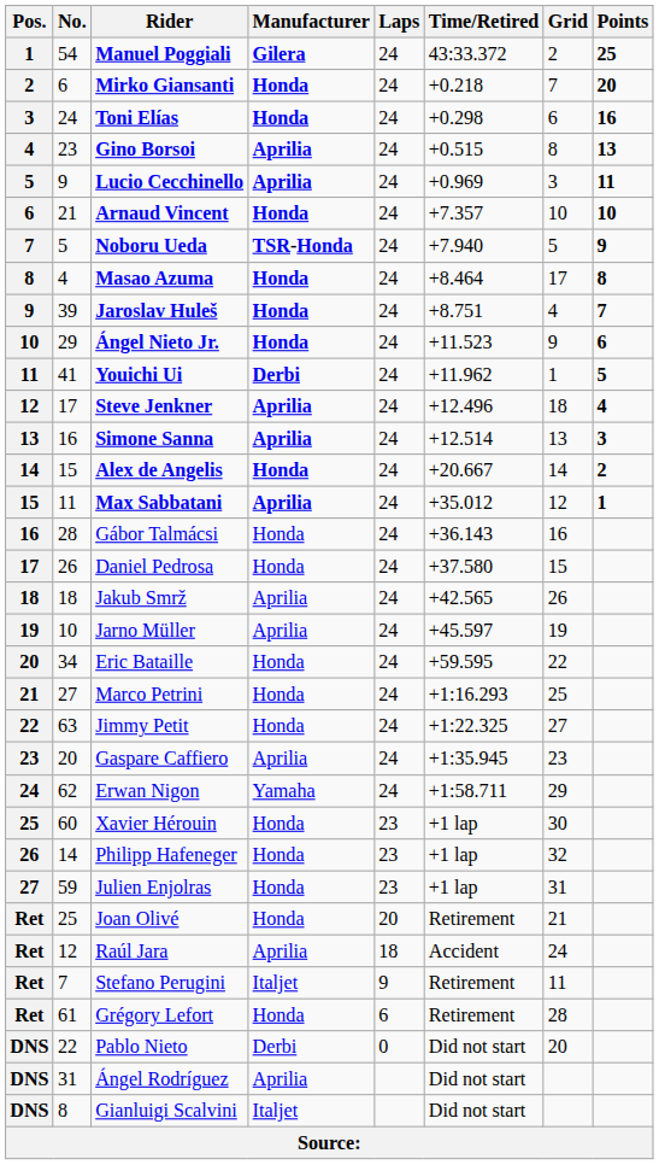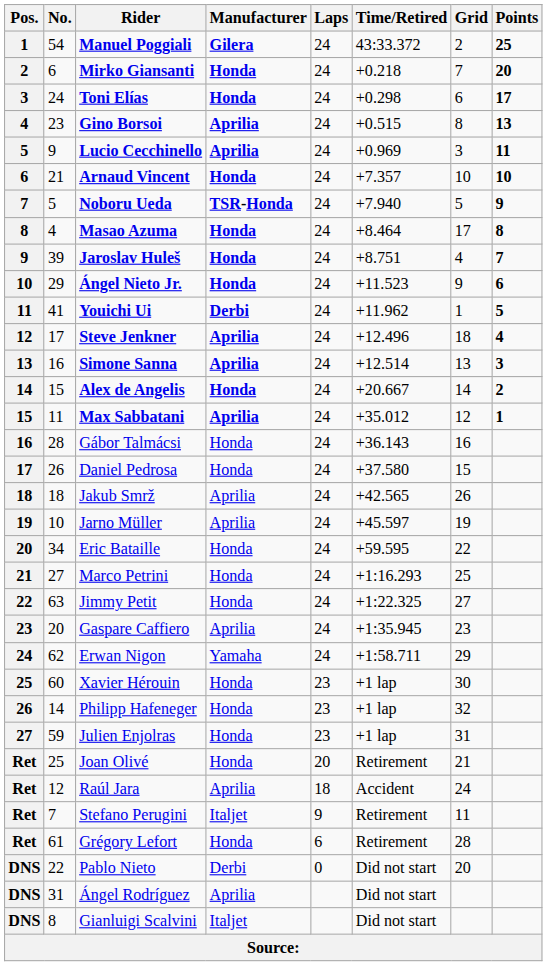 <table class="wikitable" style="font-size: 95%;">
 <tr>
 <th>Pos.</th>
 <th>No.</th>
 <th>Rider</th>
 <th>Manufacturer</th>
 <th>Laps</th>
 <th>Time/Retired</th>
 <th>Grid</th>
 <th>Points</th>
 </tr>
 <tr>
 <th>1</th>
 <td>54</td>
 <td> <strong><a href='#'>Manuel Poggiali</a></strong></td>
 <td><strong><a href='#'>Gilera</a></strong></td>
 <td>24</td>
 <td>43:33.372</td>
 <td>2</td>
 <td><strong>25</strong></td>
 </tr>
 <tr>
 <th>2</th>
 <td>6</td>
 <td> <strong><a href='#'>Mirko Giansanti</a></strong></td>
 <td><strong><a href='#'>Honda</a></strong></td>
 <td>24</td>
 <td>+0.218</td>
 <td>7</td>
 <td><strong>20</strong></td>
 </tr>
 <tr>
 <th>3</th>
 <td>24</td>
 <td> <strong><a href='#'>Toni Elías</a></strong></td>
 <td><strong><a href='#'>Honda</a></strong></td>
 <td>24</td>
 <td>+0.298</td>
 <td>6</td>
-<td><strong>16</strong></td>
+<td><strong>17</strong></td>
 </tr>
 <tr>
 <th>4</th>
 <td>23</td>
 <td> <strong><a href='#'>Gino Borsoi</a></strong></td>
 <td><strong><a href='#'>Aprilia</a></strong></td>
 <td>24</td>
 <td>+0.515</td>
 <td>8</td>
 <td><strong>13</strong></td>
 </tr>
 <tr>
 <th>5</th>
 <td>9</td>
 <td> <strong><a href='#'>Lucio Cecchinello</a></strong></td>
 <td><strong><a href='#'>Aprilia</a></strong></td>
 <td>24</td>
 <td>+0.969</td>
 <td>3</td>
 <td><strong>11</strong></td>
 </tr>
 <tr>
 <th>6</th>
 <td>21</td>
 <td> <strong><a href='#'>Arnaud Vincent</a></strong></td>
 <td><strong><a href='#'>Honda</a></strong></td>
 <td>24</td>
 <td>+7.357</td>
 <td>10</td>
 <td><strong>10</strong></td>
 </tr>
 <tr>
 <th>7</th>
 <td>5</td>
 <td> <strong><a href='#'>Noboru Ueda</a></strong></td>
 <td><strong><a href='#'>TSR</a>-<a href='#'>Honda</a></strong></td>
 <td>24</td>
 <td>+7.940</td>
 <td>5</td>
 <td><strong>9</strong></td>
 </tr>
 <tr>
 <th>8</th>
 <td>4</td>
 <td> <strong><a href='#'>Masao Azuma</a></strong></td>
 <td><strong><a href='#'>Honda</a></strong></td>
 <td>24</td>
 <td>+8.464</td>
 <td>17</td>
 <td><strong>8</strong></td>
 </tr>
 <tr>
 <th>9</th>
 <td>39</td>
 <td> <strong><a href='#'>Jaroslav Huleš</a></strong></td>
 <td><strong><a href='#'>Honda</a></strong></td>
 <td>24</td>
 <td>+8.751</td>
 <td>4</td>
 <td><strong>7</strong></td>
 </tr>
 <tr>
 <th>10</th>
 <td>29</td>
 <td> <strong><a href='#'>Ángel Nieto Jr.</a></strong></td>
 <td><strong><a href='#'>Honda</a></strong></td>
 <td>24</td>
 <td>+11.523</td>
 <td>9</td>
 <td><strong>6</strong></td>
 </tr>
 <tr>
 <th>11</th>
 <td>41</td>
 <td> <strong><a href='#'>Youichi Ui</a></strong></td>
 <td><strong><a href='#'>Derbi</a></strong></td>
 <td>24</td>
 <td>+11.962</td>
 <td>1</td>
 <td><strong>5</strong></td>
 </tr>
 <tr>
 <th>12</th>
 <td>17</td>
 <td> <strong><a href='#'>Steve Jenkner</a></strong></td>
 <td><strong><a href='#'>Aprilia</a></strong></td>
 <td>24</td>
 <td>+12.496</td>
 <td>18</td>
 <td><strong>4</strong></td>
 </tr>
 <tr>
 <th>13</th>
 <td>16</td>
 <td> <strong><a href='#'>Simone Sanna</a></strong></td>
 <td><strong><a href='#'>Aprilia</a></strong></td>
 <td>24</td>
 <td>+12.514</td>
 <td>13</td>
 <td><strong>3</strong></td>
 </tr>
 <tr>
 <th>14</th>
 <td>15</td>
 <td> <strong><a href='#'>Alex de Angelis</a></strong></td>
 <td><strong><a href='#'>Honda</a></strong></td>
 <td>24</td>
 <td>+20.667</td>
 <td>14</td>
 <td><strong>2</strong></td>
 </tr>
 <tr>
 <th>15</th>
 <td>11</td>
 <td> <strong><a href='#'>Max Sabbatani</a></strong></td>
 <td><strong><a href='#'>Aprilia</a></strong></td>
 <td>24</td>
 <td>+35.012</td>
 <td>12</td>
 <td><strong>1</strong></td>
 </tr>
 <tr>
 <th>16</th>
 <td>28</td>
 <td> <a href='#'>Gábor Talmácsi</a></td>
 <td><a href='#'>Honda</a></td>
 <td>24</td>
 <td>+36.143</td>
 <td>16</td>
 <td></td>
 </tr>
 <tr>
 <th>17</th>
 <td>26</td>
 <td> <a href='#'>Daniel Pedrosa</a></td>
 <td><a href='#'>Honda</a></td>
 <td>24</td>
 <td>+37.580</td>
 <td>15</td>
 <td></td>
 </tr>
 <tr>
 <th>18</th>
 <td>18</td>
 <td> <a href='#'>Jakub Smrž</a></td>
 <td><a href='#'>Aprilia</a></td>
 <td>24</td>
 <td>+42.565</td>
 <td>26</td>
 <td></td>
 </tr>
 <tr>
 <th>19</th>
 <td>10</td>
 <td> <a href='#'>Jarno Müller</a></td>
 <td><a href='#'>Aprilia</a></td>
 <td>24</td>
 <td>+45.597</td>
 <td>19</td>
 <td></td>
 </tr>
 <tr>
 <th>20</th>
 <td>34</td>
 <td> <a href='#'>Eric Bataille</a></td>
 <td><a href='#'>Honda</a></td>
 <td>24</td>
 <td>+59.595</td>
 <td>22</td>
 <td></td>
 </tr>
 <tr>
 <th>21</th>
 <td>27</td>
 <td> <a href='#'>Marco Petrini</a></td>
 <td><a href='#'>Honda</a></td>
 <td>24</td>
 <td>+1:16.293</td>
 <td>25</td>
 <td></td>
 </tr>
 <tr>
 <th>22</th>
 <td>63</td>
 <td> <a href='#'>Jimmy Petit</a></td>
 <td><a href='#'>Honda</a></td>
 <td>24</td>
 <td>+1:22.325</td>
 <td>27</td>
 <td></td>
 </tr>
 <tr>
 <th>23</th>
 <td>20</td>
 <td> <a href='#'>Gaspare Caffiero</a></td>
 <td><a href='#'>Aprilia</a></td>
 <td>24</td>
 <td>+1:35.945</td>
 <td>23</td>
 <td></td>
 </tr>
 <tr>
 <th>24</th>
 <td>62</td>
 <td> <a href='#'>Erwan Nigon</a></td>
 <td><a href='#'>Yamaha</a></td>
 <td>24</td>
 <td>+1:58.711</td>
 <td>29</td>
 <td></td>
 </tr>
 <tr>
 <th>25</th>
 <td>60</td>
 <td> <a href='#'>Xavier Hérouin</a></td>
 <td><a href='#'>Honda</a></td>
 <td>23</td>
 <td>+1 lap</td>
 <td>30</td>
 <td></td>
 </tr>
 <tr>
 <th>26</th>
 <td>14</td>
 <td> <a href='#'>Philipp Hafeneger</a></td>
 <td><a href='#'>Honda</a></td>
 <td>23</td>
 <td>+1 lap</td>
 <td>32</td>
 <td></td>
 </tr>
 <tr>
 <th>27</th>
 <td>59</td>
 <td> <a href='#'>Julien Enjolras</a></td>
 <td><a href='#'>Honda</a></td>
 <td>23</td>
 <td>+1 lap</td>
 <td>31</td>
 <td></td>
 </tr>
 <tr>
 <th>Ret</th>
 <td>25</td>
 <td> <a href='#'>Joan Olivé</a></td>
 <td><a href='#'>Honda</a></td>
 <td>20</td>
 <td>Retirement</td>
 <td>21</td>
 <td></td>
 </tr>
 <tr>
 <th>Ret</th>
 <td>12</td>
 <td> <a href='#'>Raúl Jara</a></td>
 <td><a href='#'>Aprilia</a></td>
 <td>18</td>
 <td>Accident</td>
 <td>24</td>
 <td></td>
 </tr>
 <tr>
 <th>Ret</th>
 <td>7</td>
 <td> <a href='#'>Stefano Perugini</a></td>
 <td><a href='#'>Italjet</a></td>
 <td>9</td>
 <td>Retirement</td>
 <td>11</td>
 <td></td>
 </tr>
 <tr>
 <th>Ret</th>
 <td>61</td>
 <td> <a href='#'>Grégory Lefort</a></td>
 <td><a href='#'>Honda</a></td>
 <td>6</td>
 <td>Retirement</td>
 <td>28</td>
 <td></td>
 </tr>
 <tr>
 <th>DNS</th>
 <td>22</td>
 <td> <a href='#'>Pablo Nieto</a></td>
 <td><a href='#'>Derbi</a></td>
 <td>0</td>
 <td>Did not start</td>
 <td>20</td>
 <td></td>
 </tr>
 <tr>
 <th>DNS</th>
 <td>31</td>
 <td> <a href='#'>Ángel Rodríguez</a></td>
 <td><a href='#'>Aprilia</a></td>
 <td></td>
 <td>Did not start</td>
 <td></td>
 <td></td>
 </tr>
 <tr>
 <th>DNS</th>
 <td>8</td>
 <td> <a href='#'>Gianluigi Scalvini</a></td>
 <td><a href='#'>Italjet</a></td>
 <td></td>
 <td>Did not start</td>
 <td></td>
 <td></td>
 </tr>
 <tr>
 <th colspan=8>Source: </th>
 </tr>
 </table>
